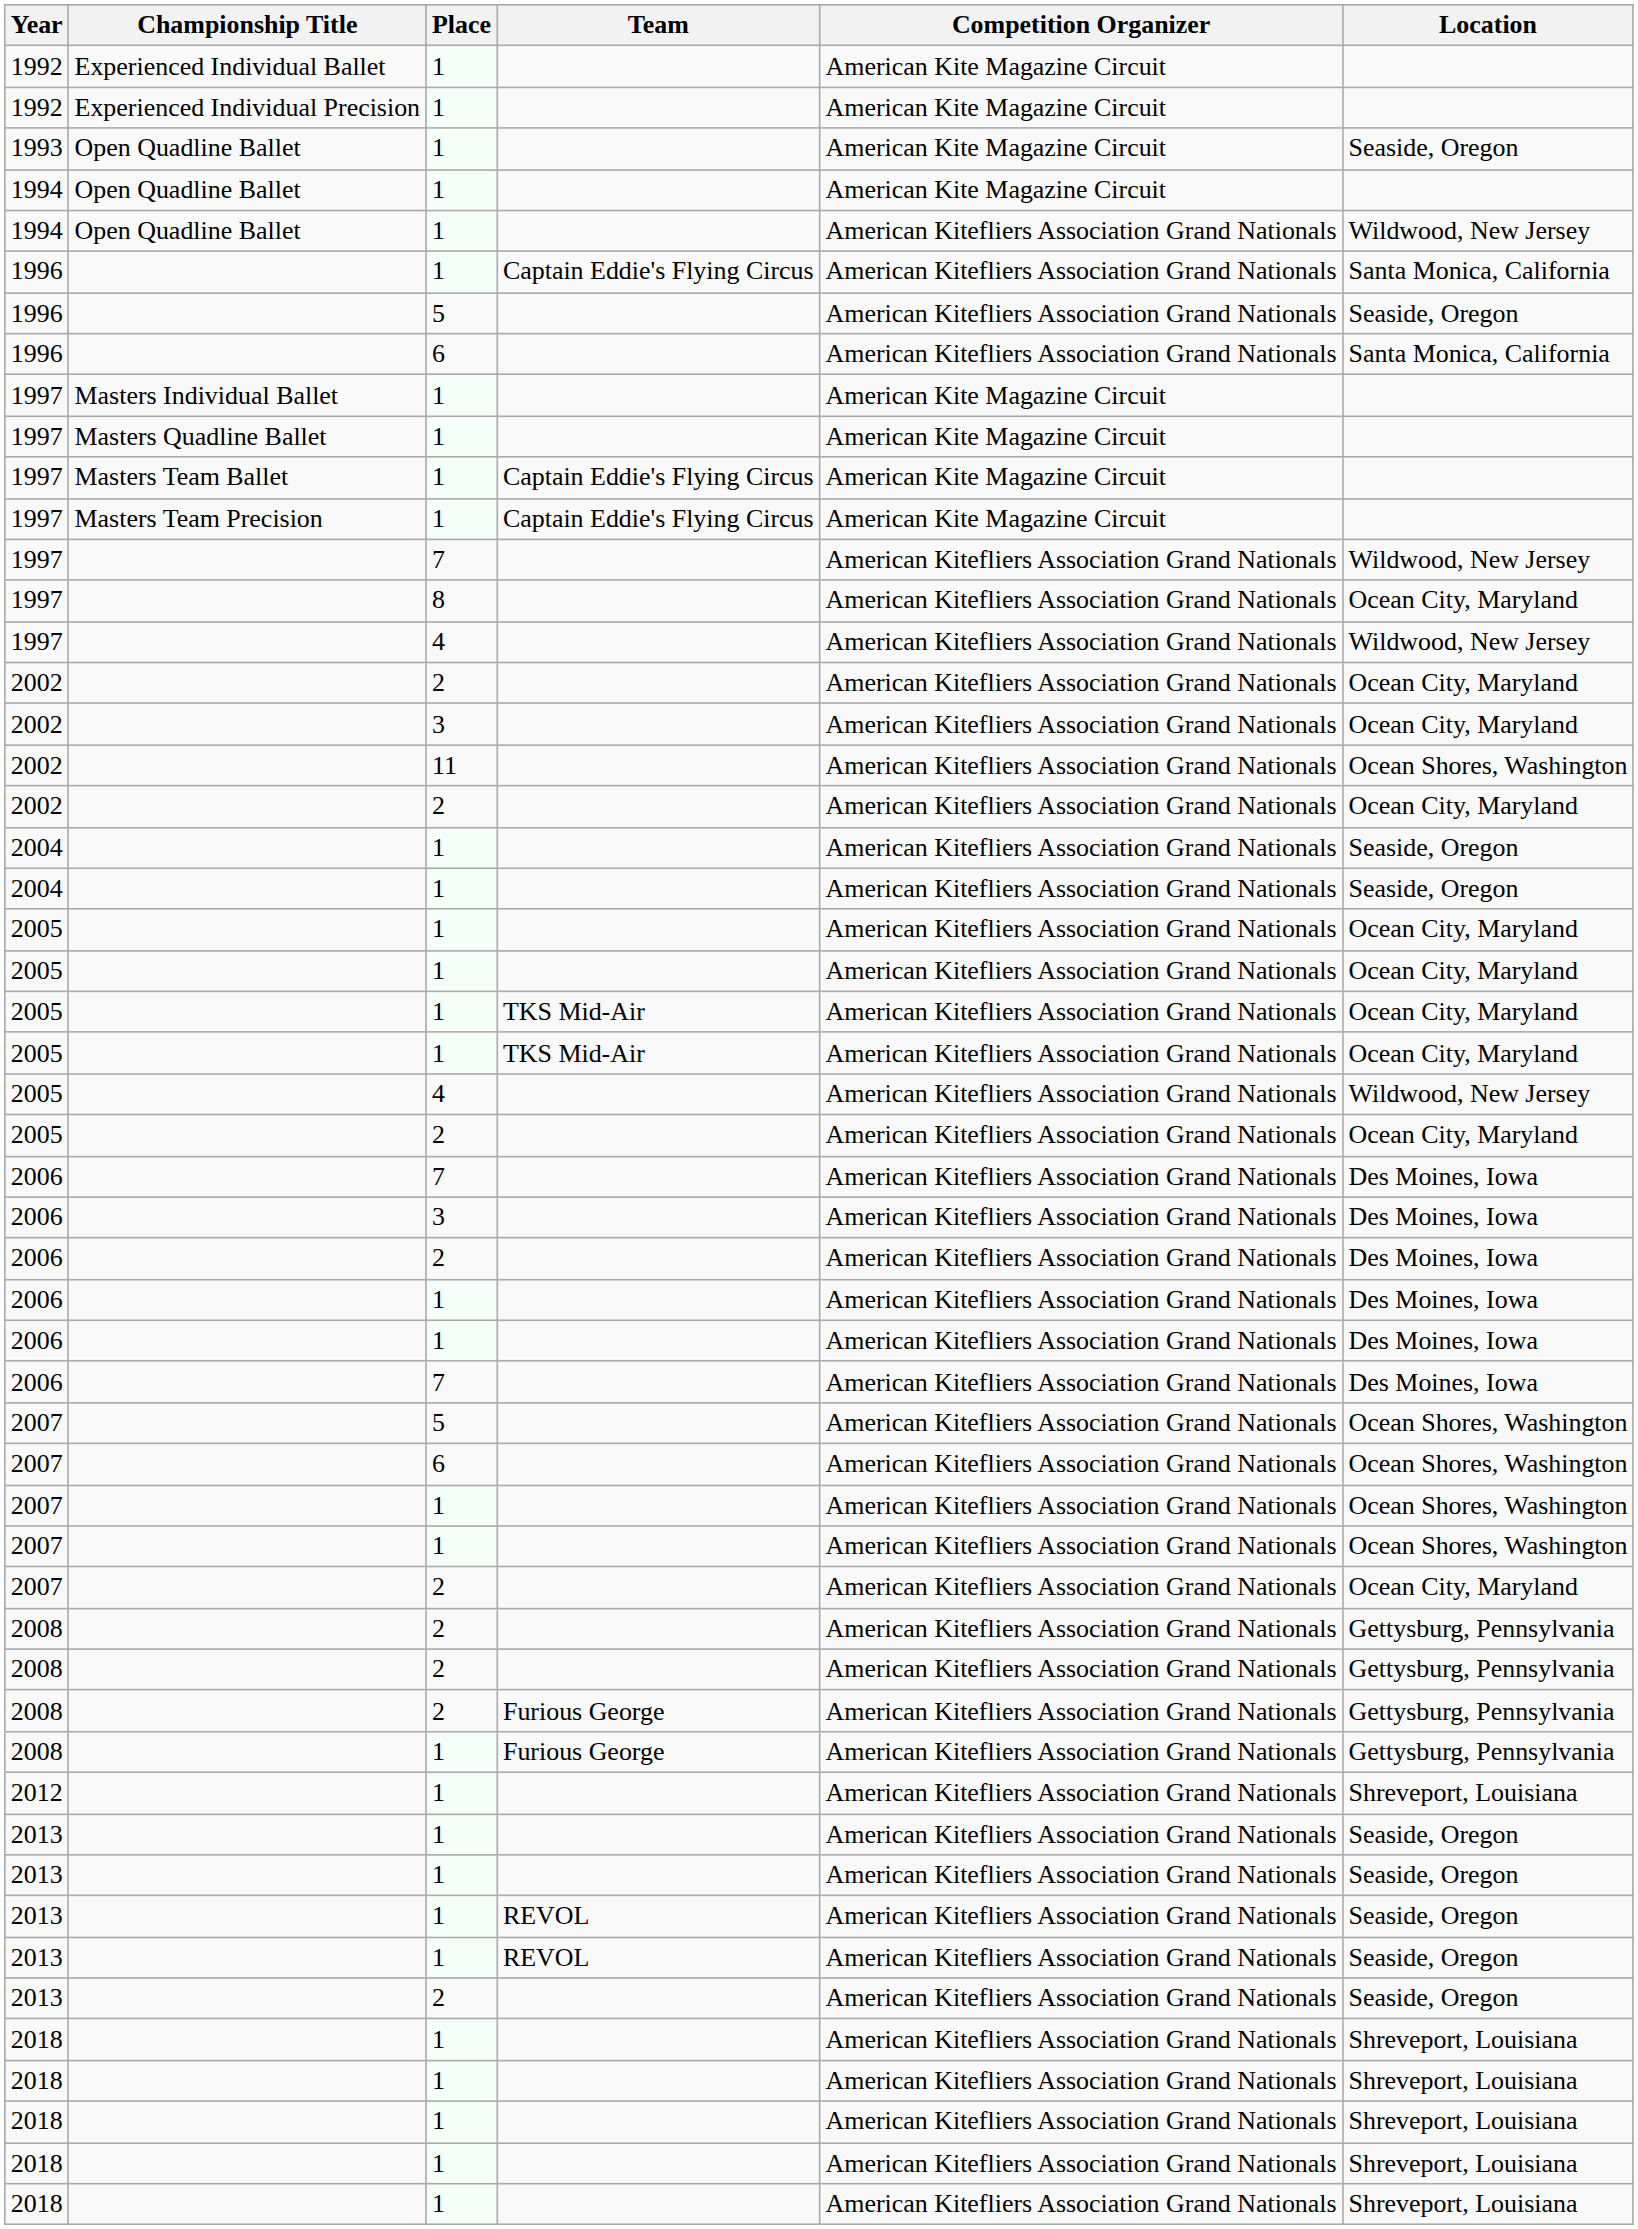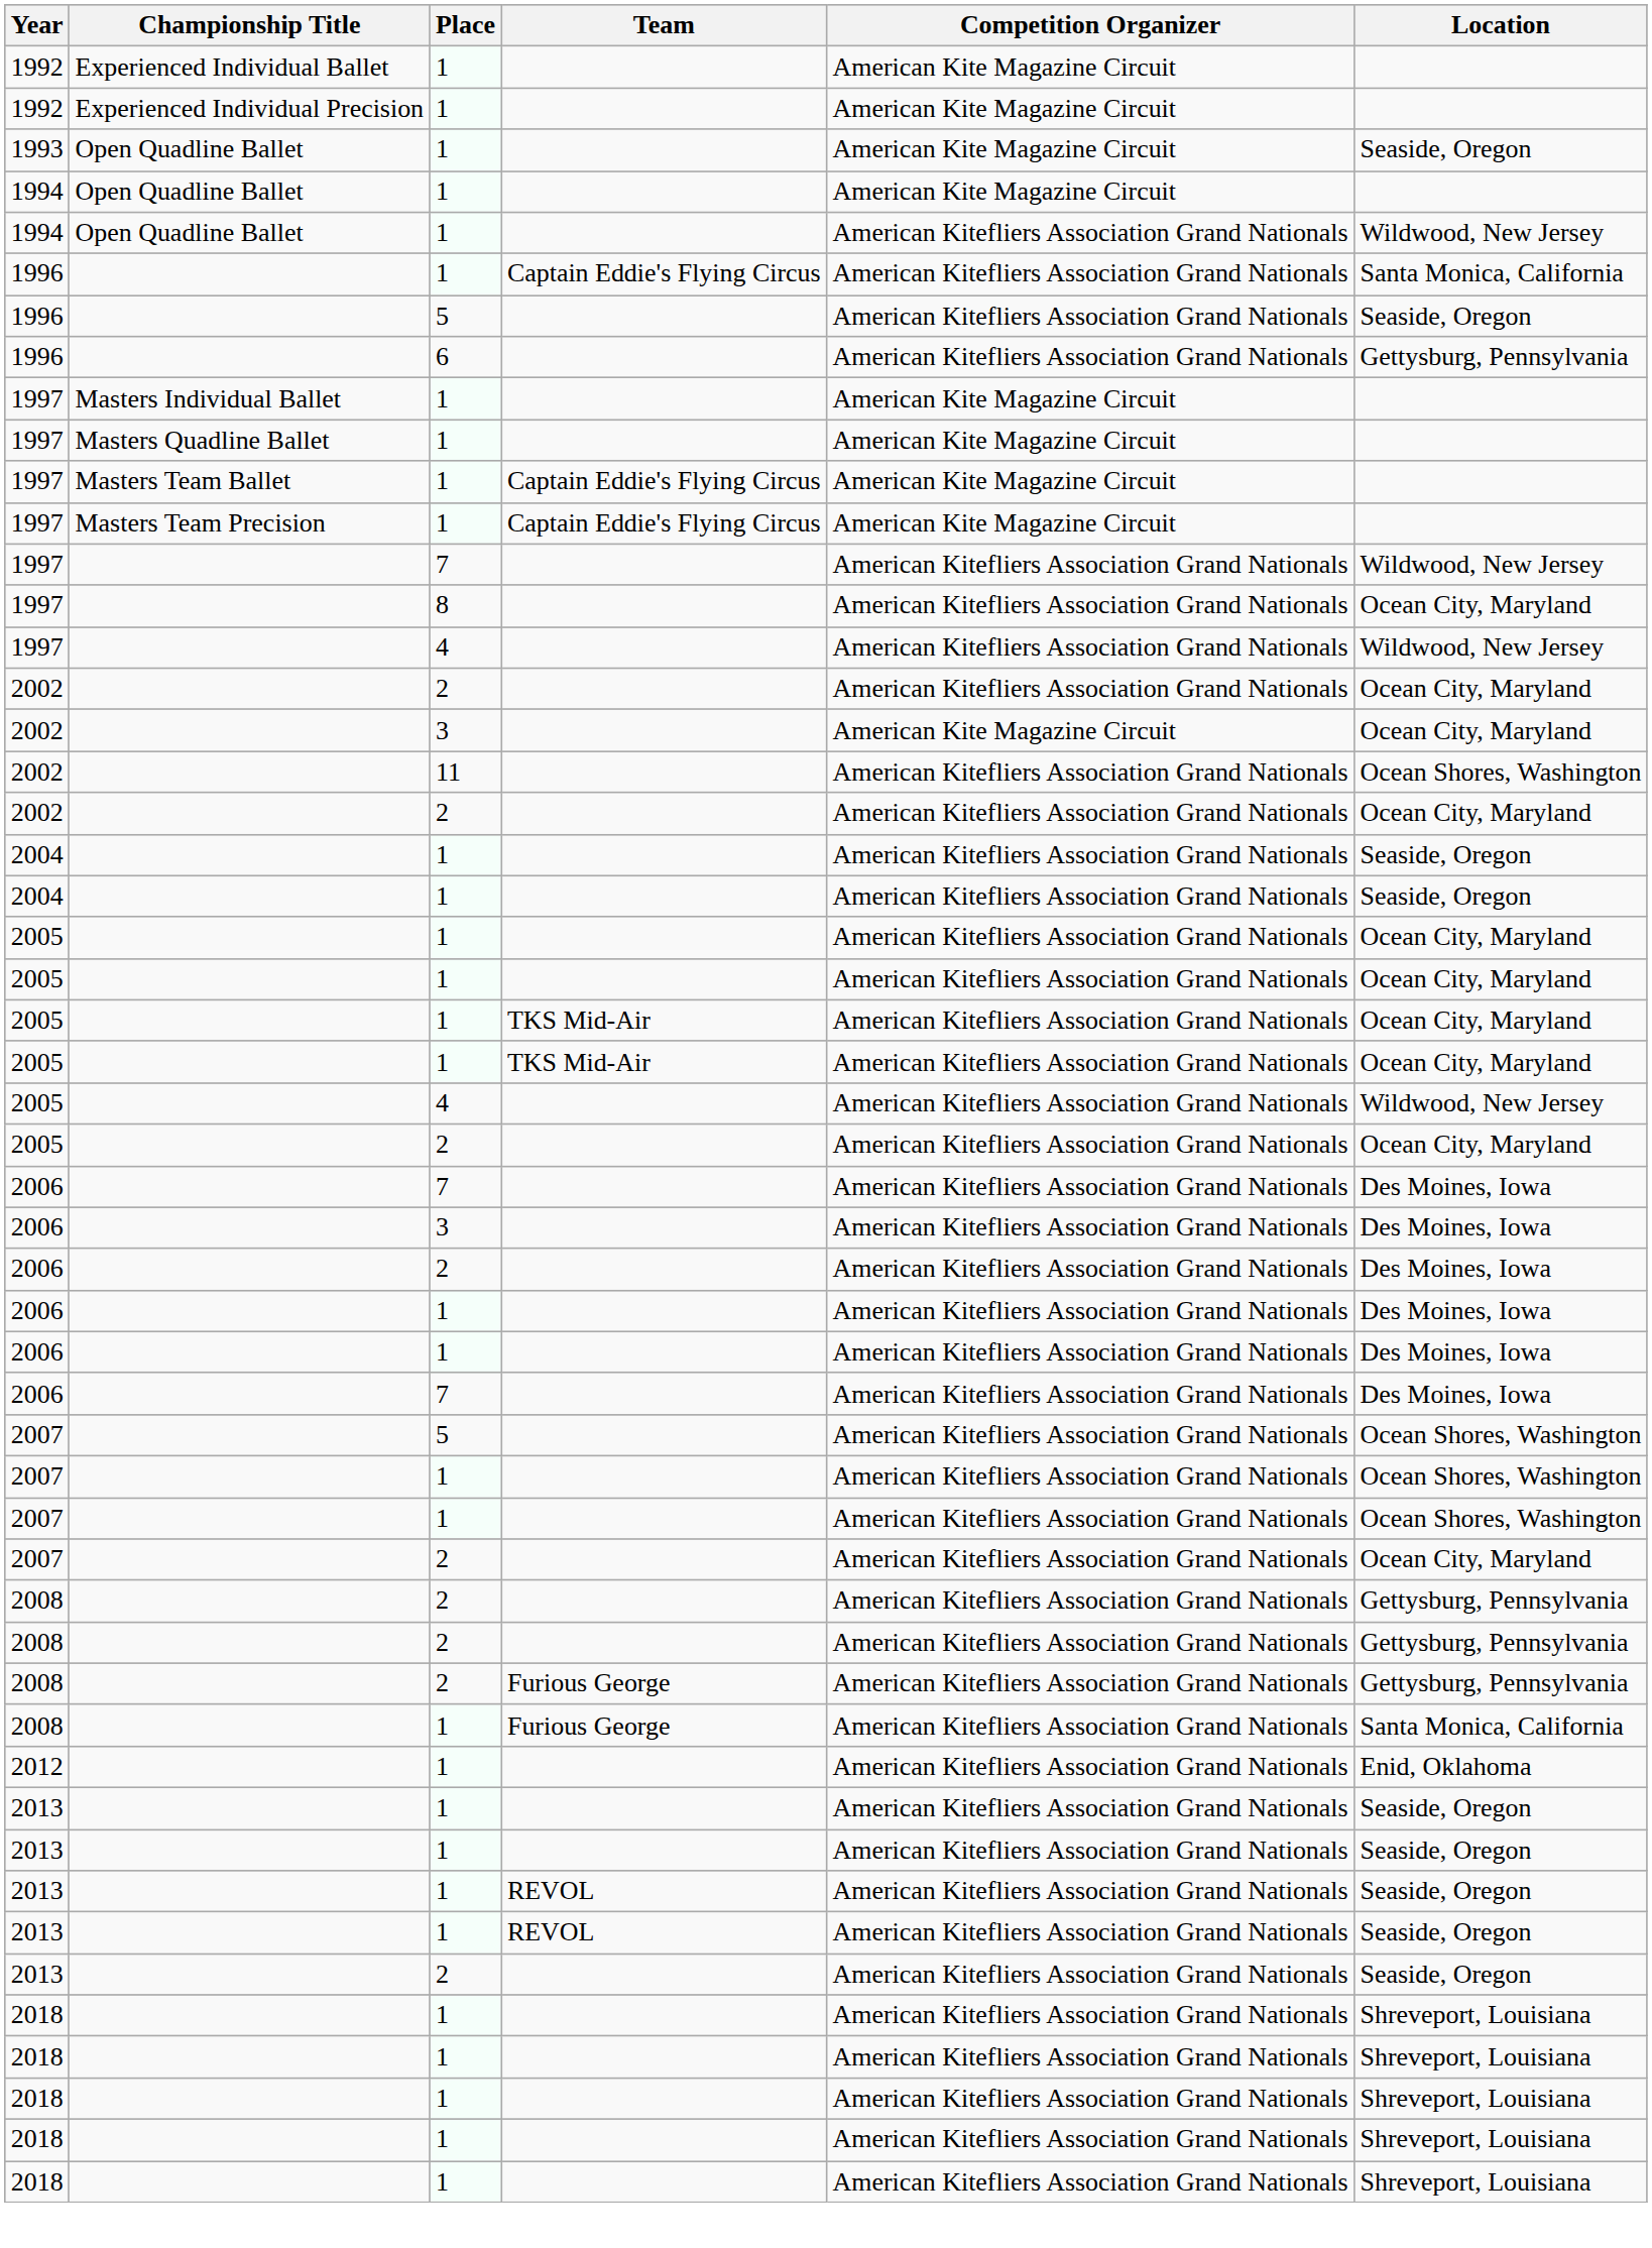 <table class="sortable wikitable">
 <tr>
 <th>Year</th>
 <th>Championship Title</th>
 <th>Place</th>
 <th>Team</th>
 <th>Competition Organizer</th>
 <th>Location</th>
 </tr>
 <tr>
 <td>1992</td>
 <td>Experienced Individual Ballet</td>
 <td style="background:#F5FFFA;">1</td>
 <td></td>
 <td>American Kite Magazine Circuit</td>
 <td></td>
 </tr>
 <tr>
 <td>1992</td>
 <td>Experienced Individual Precision</td>
 <td style="background:#F5FFFA;">1</td>
 <td></td>
 <td>American Kite Magazine Circuit</td>
 <td></td>
 </tr>
 <tr>
 <td>1993</td>
 <td>Open Quadline Ballet</td>
 <td style="background:#F5FFFA;">1</td>
 <td></td>
 <td>American Kite Magazine Circuit</td>
 <td>Seaside, Oregon</td>
 </tr>
 <tr>
 <td>1994</td>
 <td>Open Quadline Ballet</td>
 <td style="background:#F5FFFA;">1</td>
 <td></td>
 <td>American Kite Magazine Circuit</td>
 <td></td>
 </tr>
 <tr>
 <td>1994</td>
 <td>Open Quadline Ballet</td>
 <td style="background:#F5FFFA;">1</td>
 <td></td>
 <td>American Kitefliers Association Grand Nationals</td>
 <td>Wildwood, New Jersey</td>
 </tr>
 <tr>
 <td>1996</td>
 <td></td>
 <td style="background:#F5FFFA;">1</td>
 <td>Captain Eddie's Flying Circus</td>
 <td>American Kitefliers Association Grand Nationals</td>
 <td>Santa Monica, California</td>
 </tr>
 <tr>
 <td>1996</td>
 <td></td>
 <td>5</td>
 <td></td>
 <td>American Kitefliers Association Grand Nationals</td>
 <td>Seaside, Oregon</td>
 </tr>
 <tr>
 <td>1996</td>
 <td></td>
 <td>6</td>
 <td></td>
 <td>American Kitefliers Association Grand Nationals</td>
-<td>Santa Monica, California</td>
+<td>Gettysburg, Pennsylvania</td>
 </tr>
 <tr>
 <td>1997</td>
 <td>Masters Individual Ballet</td>
 <td style="background:#F5FFFA;">1</td>
 <td></td>
 <td>American Kite Magazine Circuit</td>
 <td></td>
 </tr>
 <tr>
 <td>1997</td>
 <td>Masters Quadline Ballet</td>
 <td style="background:#F5FFFA;">1</td>
 <td></td>
 <td>American Kite Magazine Circuit</td>
 <td></td>
 </tr>
 <tr>
 <td>1997</td>
 <td>Masters Team Ballet</td>
 <td style="background:#F5FFFA;">1</td>
 <td>Captain Eddie's Flying Circus</td>
 <td>American Kite Magazine Circuit</td>
 <td></td>
 </tr>
 <tr>
 <td>1997</td>
 <td>Masters Team Precision</td>
 <td style="background:#F5FFFA;">1</td>
 <td>Captain Eddie's Flying Circus</td>
 <td>American Kite Magazine Circuit</td>
 <td></td>
 </tr>
 <tr>
 <td>1997</td>
 <td></td>
 <td>7</td>
 <td></td>
 <td>American Kitefliers Association Grand Nationals</td>
 <td>Wildwood, New Jersey</td>
 </tr>
 <tr>
 <td>1997</td>
 <td></td>
 <td>8</td>
 <td></td>
 <td>American Kitefliers Association Grand Nationals</td>
 <td>Ocean City, Maryland</td>
 </tr>
 <tr>
 <td>1997</td>
 <td></td>
 <td>4</td>
 <td></td>
 <td>American Kitefliers Association Grand Nationals</td>
 <td>Wildwood, New Jersey</td>
 </tr>
 <tr>
 <td>2002</td>
 <td></td>
 <td>2</td>
 <td></td>
 <td>American Kitefliers Association Grand Nationals</td>
 <td>Ocean City, Maryland</td>
 </tr>
 <tr>
 <td>2002</td>
 <td></td>
 <td>3</td>
 <td></td>
-<td>American Kitefliers Association Grand Nationals</td>
+<td>American Kite Magazine Circuit</td>
 <td>Ocean City, Maryland</td>
 </tr>
 <tr>
 <td>2002</td>
 <td></td>
 <td>11</td>
 <td></td>
 <td>American Kitefliers Association Grand Nationals</td>
 <td>Ocean Shores, Washington</td>
 </tr>
 <tr>
 <td>2002</td>
 <td></td>
 <td>2</td>
 <td></td>
 <td>American Kitefliers Association Grand Nationals</td>
 <td>Ocean City, Maryland</td>
 </tr>
 <tr>
 <td>2004</td>
 <td></td>
 <td style="background:#F5FFFA;">1</td>
 <td></td>
 <td>American Kitefliers Association Grand Nationals</td>
 <td>Seaside, Oregon</td>
 </tr>
 <tr>
 <td>2004</td>
 <td></td>
 <td style="background:#F5FFFA;">1</td>
 <td></td>
 <td>American Kitefliers Association Grand Nationals</td>
 <td>Seaside, Oregon</td>
 </tr>
 <tr>
 <td>2005</td>
 <td></td>
 <td style="background:#F5FFFA;">1</td>
 <td></td>
 <td>American Kitefliers Association Grand Nationals</td>
 <td>Ocean City, Maryland</td>
 </tr>
 <tr>
 <td>2005</td>
 <td></td>
 <td style="background:#F5FFFA;">1</td>
 <td></td>
 <td>American Kitefliers Association Grand Nationals</td>
 <td>Ocean City, Maryland</td>
 </tr>
 <tr>
 <td>2005</td>
 <td></td>
 <td style="background:#F5FFFA;">1</td>
 <td>TKS Mid-Air</td>
 <td>American Kitefliers Association Grand Nationals</td>
 <td>Ocean City, Maryland</td>
 </tr>
 <tr>
 <td>2005</td>
 <td></td>
 <td style="background:#F5FFFA;">1</td>
 <td>TKS Mid-Air</td>
 <td>American Kitefliers Association Grand Nationals</td>
 <td>Ocean City, Maryland</td>
 </tr>
 <tr>
 <td>2005</td>
 <td></td>
 <td>4</td>
 <td></td>
 <td>American Kitefliers Association Grand Nationals</td>
 <td>Wildwood, New Jersey</td>
 </tr>
 <tr>
 <td>2005</td>
 <td></td>
 <td>2</td>
 <td></td>
 <td>American Kitefliers Association Grand Nationals</td>
 <td>Ocean City, Maryland</td>
 </tr>
 <tr>
 <td>2006</td>
 <td></td>
 <td>7</td>
 <td></td>
 <td>American Kitefliers Association Grand Nationals</td>
 <td>Des Moines, Iowa</td>
 </tr>
 <tr>
 <td>2006</td>
 <td></td>
 <td>3</td>
 <td></td>
 <td>American Kitefliers Association Grand Nationals</td>
 <td>Des Moines, Iowa</td>
 </tr>
 <tr>
 <td>2006</td>
 <td></td>
 <td>2</td>
 <td></td>
 <td>American Kitefliers Association Grand Nationals</td>
 <td>Des Moines, Iowa</td>
 </tr>
 <tr>
 <td>2006</td>
 <td></td>
 <td style="background:#F5FFFA;">1</td>
 <td></td>
 <td>American Kitefliers Association Grand Nationals</td>
 <td>Des Moines, Iowa</td>
 </tr>
 <tr>
 <td>2006</td>
 <td></td>
 <td style="background:#F5FFFA;">1</td>
 <td></td>
 <td>American Kitefliers Association Grand Nationals</td>
 <td>Des Moines, Iowa</td>
 </tr>
 <tr>
 <td>2006</td>
 <td></td>
 <td>7</td>
 <td></td>
 <td>American Kitefliers Association Grand Nationals</td>
 <td>Des Moines, Iowa</td>
 </tr>
 <tr>
 <td>2007</td>
 <td></td>
 <td>5</td>
 <td></td>
 <td>American Kitefliers Association Grand Nationals</td>
 <td>Ocean Shores, Washington</td>
 </tr>
 <tr>
 <td>2007</td>
 <td></td>
-<td>6</td>
-<td></td>
-<td>American Kitefliers Association Grand Nationals</td>
-<td>Ocean Shores, Washington</td>
-</tr>
-<tr>
-<td>2007</td>
-<td></td>
 <td style="background:#F5FFFA;">1</td>
 <td></td>
 <td>American Kitefliers Association Grand Nationals</td>
 <td>Ocean Shores, Washington</td>
 </tr>
 <tr>
 <td>2007</td>
 <td></td>
 <td style="background:#F5FFFA;">1</td>
 <td></td>
 <td>American Kitefliers Association Grand Nationals</td>
 <td>Ocean Shores, Washington</td>
 </tr>
 <tr>
 <td>2007</td>
 <td></td>
 <td>2</td>
 <td></td>
 <td>American Kitefliers Association Grand Nationals</td>
 <td>Ocean City, Maryland</td>
 </tr>
 <tr>
 <td>2008</td>
 <td></td>
 <td>2</td>
 <td></td>
 <td>American Kitefliers Association Grand Nationals</td>
 <td>Gettysburg, Pennsylvania</td>
 </tr>
 <tr>
 <td>2008</td>
 <td></td>
 <td>2</td>
 <td></td>
 <td>American Kitefliers Association Grand Nationals</td>
 <td>Gettysburg, Pennsylvania</td>
 </tr>
 <tr>
 <td>2008</td>
 <td></td>
 <td>2</td>
 <td>Furious George</td>
 <td>American Kitefliers Association Grand Nationals</td>
 <td>Gettysburg, Pennsylvania</td>
 </tr>
 <tr>
 <td>2008</td>
 <td></td>
 <td style="background:#F5FFFA;">1</td>
 <td>Furious George</td>
 <td>American Kitefliers Association Grand Nationals</td>
-<td>Gettysburg, Pennsylvania</td>
+<td>Santa Monica, California</td>
 </tr>
 <tr>
 <td>2012</td>
 <td></td>
 <td style="background:#F5FFFA;">1</td>
 <td></td>
 <td>American Kitefliers Association Grand Nationals</td>
-<td>Shreveport, Louisiana</td>
+<td>Enid, Oklahoma</td>
 </tr>
 <tr>
 <td>2013</td>
 <td></td>
 <td style="background:#F5FFFA;">1</td>
 <td></td>
 <td>American Kitefliers Association Grand Nationals</td>
 <td>Seaside, Oregon</td>
 </tr>
 <tr>
 <td>2013</td>
 <td></td>
 <td style="background:#F5FFFA;">1</td>
 <td></td>
 <td>American Kitefliers Association Grand Nationals</td>
 <td>Seaside, Oregon</td>
 </tr>
 <tr>
 <td>2013</td>
 <td></td>
 <td style="background:#F5FFFA;">1</td>
 <td>REVOL</td>
 <td>American Kitefliers Association Grand Nationals</td>
 <td>Seaside, Oregon</td>
 </tr>
 <tr>
 <td>2013</td>
 <td></td>
 <td style="background:#F5FFFA;">1</td>
 <td>REVOL</td>
 <td>American Kitefliers Association Grand Nationals</td>
 <td>Seaside, Oregon</td>
 </tr>
 <tr>
 <td>2013</td>
 <td></td>
 <td>2</td>
 <td></td>
 <td>American Kitefliers Association Grand Nationals</td>
 <td>Seaside, Oregon</td>
 </tr>
 <tr>
 <td>2018</td>
 <td></td>
 <td style="background:#F5FFFA;">1</td>
 <td></td>
 <td>American Kitefliers Association Grand Nationals</td>
 <td>Shreveport, Louisiana</td>
 </tr>
 <tr>
 <td>2018</td>
 <td></td>
 <td style="background:#F5FFFA;">1</td>
 <td></td>
 <td>American Kitefliers Association Grand Nationals</td>
 <td>Shreveport, Louisiana</td>
 </tr>
 <tr>
 <td>2018</td>
 <td></td>
 <td style="background:#F5FFFA;">1</td>
 <td></td>
 <td>American Kitefliers Association Grand Nationals</td>
 <td>Shreveport, Louisiana</td>
 </tr>
 <tr>
 <td>2018</td>
 <td></td>
 <td style="background:#F5FFFA;">1</td>
 <td></td>
 <td>American Kitefliers Association Grand Nationals</td>
 <td>Shreveport, Louisiana</td>
 </tr>
 <tr>
 <td>2018</td>
 <td></td>
 <td style="background:#F5FFFA;">1</td>
 <td></td>
 <td>American Kitefliers Association Grand Nationals</td>
 <td>Shreveport, Louisiana</td>
 </tr>
 </table>
